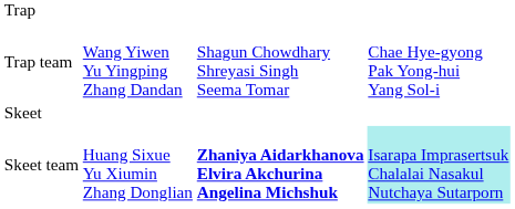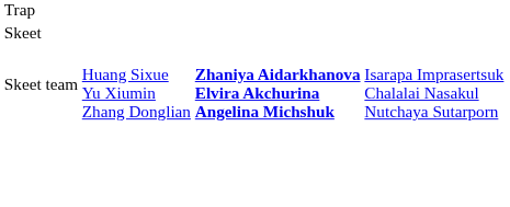 <table>
 <tr>
 <td>Trap</td>
 <td></td>
 <td></td>
 <td></td>
-</tr>
-<tr>
-<td>Trap team</td>
-<td><br><a href='#'>Wang Yiwen</a><br><a href='#'>Yu Yingping</a><br><a href='#'>Zhang Dandan</a></td>
-<td><br><a href='#'>Shagun Chowdhary</a><br><a href='#'>Shreyasi Singh</a><br><a href='#'>Seema Tomar</a></td>
-<td><br><a href='#'>Chae Hye-gyong</a><br><a href='#'>Pak Yong-hui</a><br><a href='#'>Yang Sol-i</a></td>
 </tr>
 <tr>
 <td>Skeet</td>
 <td></td>
 <td></td>
 <td></td>
 </tr>
 <tr>
 <td>Skeet team</td>
 <td><br><a href='#'>Huang Sixue</a><br><a href='#'>Yu Xiumin</a><br><a href='#'>Zhang Donglian</a></td>
 <td><strong><br><a href='#'>Zhaniya Aidarkhanova</a><br><a href='#'>Elvira Akchurina</a><br><a href='#'>Angelina Michshuk</a></strong></td>
-<td style="background: paleturquoise;"><br><a href='#'>Isarapa Imprasertsuk</a><br><a href='#'>Chalalai Nasakul</a><br><a href='#'>Nutchaya Sutarporn</a></td>
+<td><br><a href='#'>Isarapa Imprasertsuk</a><br><a href='#'>Chalalai Nasakul</a><br><a href='#'>Nutchaya Sutarporn</a></td>
 </tr>
 </table>
